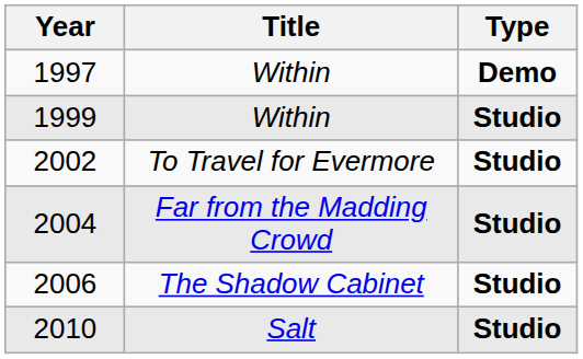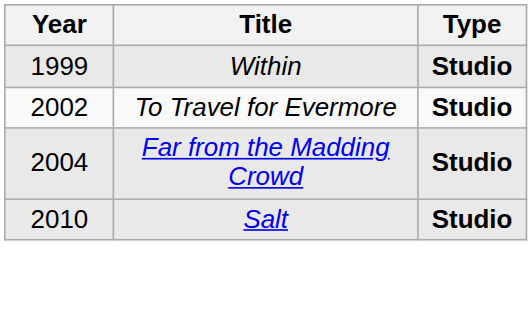 <table class="wikitable">
 <tr>
 <th width="60">Year</th>
 <th style="width:180px;">Title</th>
 <th width="60">Type</th>
-</tr>
-<tr style="text-align:center;">
-<td>1997</td>
-<td><em>Within</em></td>
-<td><span><strong>Demo</strong></span></td>
 </tr>
 <tr style="background:#e9e9e9; text-align:center;">
 <td>1999</td>
 <td><em>Within</em></td>
 <td><span><strong>Studio</strong></span></td>
 </tr>
 <tr style="text-align:center;">
 <td>2002</td>
 <td><em>To Travel for Evermore</em></td>
 <td><span><strong>Studio</strong></span></td>
 </tr>
 <tr style="background:#e9e9e9; text-align:center;">
 <td>2004</td>
 <td><em><a href='#'>Far from the Madding Crowd</a></em></td>
 <td><span><strong>Studio</strong></span></td>
 </tr>
-<tr style="text-align:center;">
-<td>2006</td>
-<td><em><a href='#'>The Shadow Cabinet</a></em></td>
-<td><span><strong>Studio</strong></span></td>
-</tr>
 <tr style="background:#e9e9e9;">
 <td style="text-align:center;">2010</td>
 <td style="text-align:center;"><em><a href='#'>Salt</a></em></td>
 <td style="text-align:center;"><span><strong>Studio</strong></span></td>
 </tr>
 </table>
